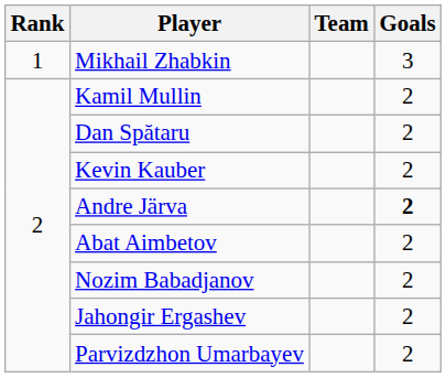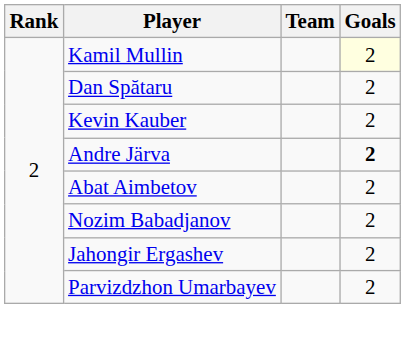 <table class="wikitable">
 <tr>
 <th>Rank</th>
 <th>Player</th>
 <th>Team</th>
 <th>Goals</th>
 </tr>
 <tr>
-<td align=center>1</td>
-<td> <a href='#'>Mikhail Zhabkin</a></td>
-<td></td>
-<td align=center>3</td>
-</tr>
-<tr>
 <td align=center rowspan="8">2</td>
 <td> <a href='#'>Kamil Mullin</a></td>
 <td></td>
-<td align=center>2</td>
+<td align=center style="background: lightyellow;">2</td>
 </tr>
 <tr>
 <td> <a href='#'>Dan Spătaru</a></td>
 <td></td>
 <td align=center>2</td>
 </tr>
 <tr>
 <td> <a href='#'>Kevin Kauber</a></td>
 <td></td>
 <td align=center>2</td>
 </tr>
 <tr>
 <td> <a href='#'>Andre Järva</a></td>
 <td></td>
 <td align=center><strong>2</strong></td>
 </tr>
 <tr>
 <td> <a href='#'>Abat Aimbetov</a></td>
 <td></td>
 <td align=center>2</td>
 </tr>
 <tr>
 <td> <a href='#'>Nozim Babadjanov</a></td>
 <td></td>
 <td align=center>2</td>
 </tr>
 <tr>
 <td> <a href='#'>Jahongir Ergashev</a></td>
 <td></td>
 <td align=center>2</td>
 </tr>
 <tr>
 <td> <a href='#'>Parvizdzhon Umarbayev</a></td>
 <td></td>
 <td align=center>2</td>
 </tr>
 </table>
